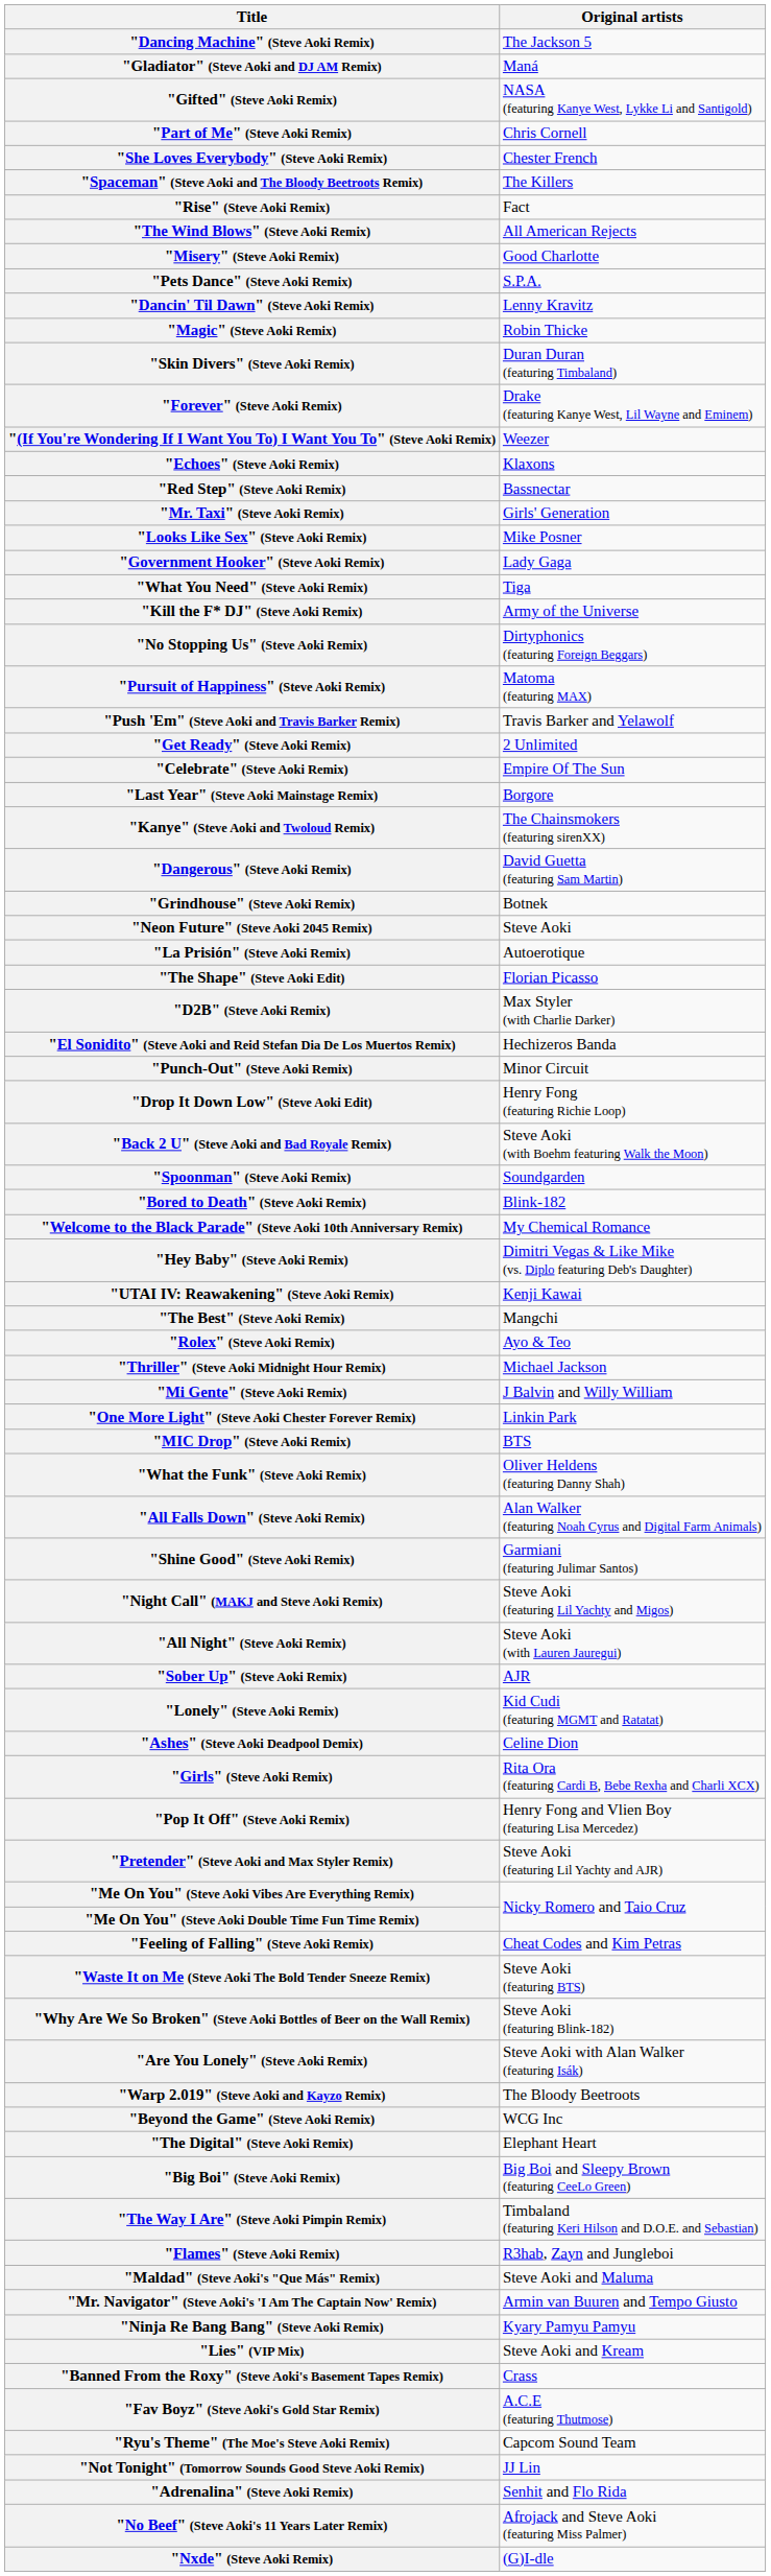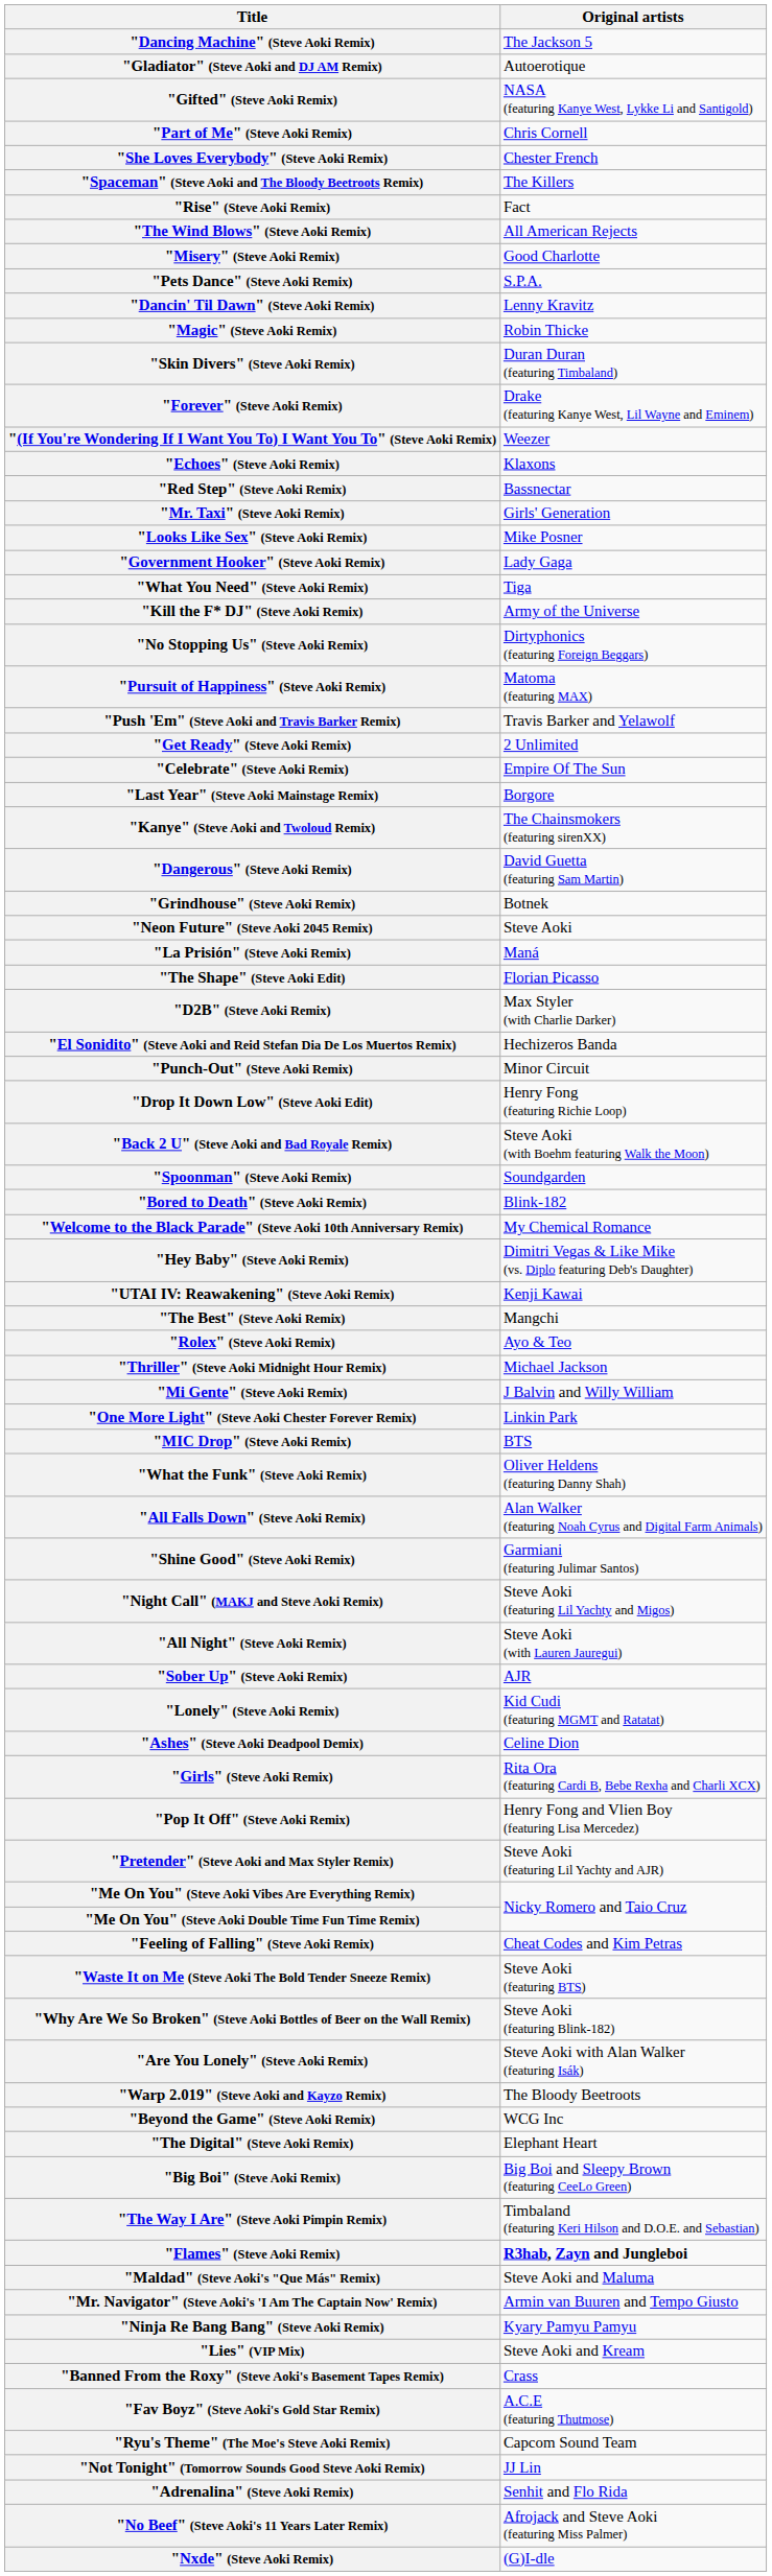 <table class="wikitable plainrowheaders">
 <tr>
 <th>Title</th>
 <th>Original artists</th>
 </tr>
 <tr>
 <th scope="row">"<a href='#'>Dancing Machine</a>" <small>(Steve Aoki Remix)</small></th>
 <td><a href='#'>The Jackson 5</a></td>
 </tr>
 <tr>
 <th scope="row">"Gladiator" <small>(Steve Aoki and <a href='#'>DJ AM</a> Remix)</small></th>
-<td><a href='#'>Maná</a></td>
+<td>Autoerotique</td>
 </tr>
 <tr>
 <th scope="row">"Gifted" <small>(Steve Aoki Remix)</small></th>
 <td><a href='#'>NASA</a><br><small>(featuring <a href='#'>Kanye West</a>, <a href='#'>Lykke Li</a> and <a href='#'>Santigold</a>)</small></td>
 </tr>
 <tr>
 <th scope="row">"<a href='#'>Part of Me</a>" <small>(Steve Aoki Remix)</small></th>
 <td><a href='#'>Chris Cornell</a></td>
 </tr>
 <tr>
 <th scope="row">"<a href='#'>She Loves Everybody</a>" <small>(Steve Aoki Remix)</small></th>
 <td><a href='#'>Chester French</a></td>
 </tr>
 <tr>
 <th scope="row">"<a href='#'>Spaceman</a>" <small>(Steve Aoki and <a href='#'>The Bloody Beetroots</a> Remix)</small></th>
 <td><a href='#'>The Killers</a></td>
 </tr>
 <tr>
 <th scope="row">"Rise" <small>(Steve Aoki Remix)</small></th>
 <td>Fact</td>
 </tr>
 <tr>
 <th scope="row">"<a href='#'>The Wind Blows</a>" <small>(Steve Aoki Remix)</small></th>
 <td><a href='#'>All American Rejects</a></td>
 </tr>
 <tr>
 <th scope="row">"<a href='#'>Misery</a>" <small>(Steve Aoki Remix)</small></th>
 <td><a href='#'>Good Charlotte</a></td>
 </tr>
 <tr>
 <th scope="row">"Pets Dance" <small>(Steve Aoki Remix)</small></th>
 <td><a href='#'>S.P.A.</a></td>
 </tr>
 <tr>
 <th scope="row">"<a href='#'>Dancin' Til Dawn</a>" <small>(Steve Aoki Remix)</small></th>
 <td><a href='#'>Lenny Kravitz</a></td>
 </tr>
 <tr>
 <th scope="row">"<a href='#'>Magic</a>" <small>(Steve Aoki Remix)</small></th>
 <td><a href='#'>Robin Thicke</a></td>
 </tr>
 <tr>
 <th scope="row">"Skin Divers" <small>(Steve Aoki Remix)</small></th>
 <td><a href='#'>Duran Duran</a><br><small>(featuring <a href='#'>Timbaland</a>)</small></td>
 </tr>
 <tr>
 <th scope="row">"<a href='#'>Forever</a>" <small>(Steve Aoki Remix)</small></th>
 <td><a href='#'>Drake</a><br><small>(featuring Kanye West, <a href='#'>Lil Wayne</a> and <a href='#'>Eminem</a>)</small></td>
 </tr>
 <tr>
 <th scope="row">"<a href='#'>(If You're Wondering If I Want You To) I Want You To</a>" <small>(Steve Aoki Remix)</small></th>
 <td><a href='#'>Weezer</a></td>
 </tr>
 <tr>
 <th scope="row">"<a href='#'>Echoes</a>" <small>(Steve Aoki Remix)</small></th>
 <td><a href='#'>Klaxons</a></td>
 </tr>
 <tr>
 <th scope="row">"Red Step" <small>(Steve Aoki Remix)</small></th>
 <td><a href='#'>Bassnectar</a></td>
 </tr>
 <tr>
 <th scope="row">"<a href='#'>Mr. Taxi</a>" <small>(Steve Aoki Remix)</small></th>
 <td><a href='#'>Girls' Generation</a></td>
 </tr>
 <tr>
 <th scope="row">"<a href='#'>Looks Like Sex</a>" <small>(Steve Aoki Remix)</small></th>
 <td><a href='#'>Mike Posner</a></td>
 </tr>
 <tr>
 <th scope="row">"<a href='#'>Government Hooker</a>" <small>(Steve Aoki Remix)</small></th>
 <td><a href='#'>Lady Gaga</a></td>
 </tr>
 <tr>
 <th scope="row">"What You Need" <small>(Steve Aoki Remix)</small></th>
 <td><a href='#'>Tiga</a></td>
 </tr>
 <tr>
 <th scope="row">"Kill the F* DJ" <small>(Steve Aoki Remix)</small></th>
 <td><a href='#'>Army of the Universe</a></td>
 </tr>
 <tr>
 <th scope="row">"No Stopping Us" <small>(Steve Aoki Remix)</small></th>
 <td><a href='#'>Dirtyphonics</a><br><small>(featuring <a href='#'>Foreign Beggars</a>)</small></td>
 </tr>
 <tr>
 <th scope="row">"<a href='#'>Pursuit of Happiness</a>" <small>(Steve Aoki Remix)</small></th>
 <td><a href='#'>Matoma</a> <br><small>(featuring <a href='#'>MAX</a>)</small></td>
 </tr>
 <tr>
 <th scope="row">"Push 'Em" <small>(Steve Aoki and <a href='#'>Travis Barker</a> Remix)</small></th>
 <td>Travis Barker and <a href='#'>Yelawolf</a></td>
 </tr>
 <tr>
 <th scope="row">"<a href='#'>Get Ready</a>" <small>(Steve Aoki Remix)</small></th>
 <td><a href='#'>2 Unlimited</a></td>
 </tr>
 <tr>
 <th scope="row">"Celebrate" <small>(Steve Aoki Remix)</small></th>
 <td><a href='#'>Empire Of The Sun</a></td>
 </tr>
 <tr>
 <th scope="row">"Last Year" <small>(Steve Aoki Mainstage Remix)</small></th>
 <td><a href='#'>Borgore</a></td>
 </tr>
 <tr>
 <th scope="row">"Kanye" <small>(Steve Aoki and <a href='#'>Twoloud</a> Remix)</small></th>
 <td><a href='#'>The Chainsmokers</a><br><small>(featuring sirenXX)</small></td>
 </tr>
 <tr>
 <th scope="row">"<a href='#'>Dangerous</a>" <small>(Steve Aoki Remix)</small></th>
 <td><a href='#'>David Guetta</a><br><small>(featuring <a href='#'>Sam Martin</a>)</small></td>
 </tr>
 <tr>
 <th scope="row">"Grindhouse" <small>(Steve Aoki Remix)</small></th>
 <td>Botnek</td>
 </tr>
 <tr>
 <th scope="row">"Neon Future" <small>(Steve Aoki 2045 Remix)</small></th>
 <td>Steve Aoki</td>
 </tr>
 <tr>
 <th scope="row">"La Prisión" <small>(Steve Aoki Remix)</small></th>
-<td>Autoerotique</td>
+<td><a href='#'>Maná</a></td>
 </tr>
 <tr>
 <th scope="row">"The Shape" <small>(Steve Aoki Edit)</small></th>
 <td><a href='#'>Florian Picasso</a></td>
 </tr>
 <tr>
 <th scope="row">"D2B" <small>(Steve Aoki Remix)</small></th>
 <td>Max Styler<br><small>(with Charlie Darker)</small></td>
 </tr>
 <tr>
 <th scope="row">"<a href='#'>El Sonidito</a>" <small>(Steve Aoki and Reid Stefan Dia De Los Muertos Remix)</small></th>
 <td>Hechizeros Banda</td>
 </tr>
 <tr>
 <th scope="row">"Punch-Out" <small>(Steve Aoki Remix)</small></th>
 <td>Minor Circuit</td>
 </tr>
 <tr>
 <th scope="row">"Drop It Down Low" <small>(Steve Aoki Edit)</small></th>
 <td>Henry Fong<br><small>(featuring Richie Loop)</small></td>
 </tr>
 <tr>
 <th scope="row">"<a href='#'>Back 2 U</a>" <small>(Steve Aoki and <a href='#'>Bad Royale</a> Remix)</small></th>
 <td>Steve Aoki<br><small>(with Boehm featuring <a href='#'>Walk the Moon</a>)</small></td>
 </tr>
 <tr>
 <th scope="row">"<a href='#'>Spoonman</a>" <small>(Steve Aoki Remix)</small></th>
 <td><a href='#'>Soundgarden</a></td>
 </tr>
 <tr>
 <th scope="row">"<a href='#'>Bored to Death</a>" <small>(Steve Aoki Remix)</small></th>
 <td><a href='#'>Blink-182</a></td>
 </tr>
 <tr>
 <th scope="row">"<a href='#'>Welcome to the Black Parade</a>" <small>(Steve Aoki 10th Anniversary Remix)</small></th>
 <td><a href='#'>My Chemical Romance</a></td>
 </tr>
 <tr>
 <th scope="row">"Hey Baby" <small>(Steve Aoki Remix)</small></th>
 <td><a href='#'>Dimitri Vegas & Like Mike</a><br><small>(vs. <a href='#'>Diplo</a> featuring Deb's Daughter)</small></td>
 </tr>
 <tr>
 <th scope="row">"UTAI IV: Reawakening" <small>(Steve Aoki Remix)</small></th>
 <td><a href='#'>Kenji Kawai</a></td>
 </tr>
 <tr>
 <th scope="row">"The Best" <small>(Steve Aoki Remix)</small></th>
 <td>Mangchi</td>
 </tr>
 <tr>
 <th scope="row">"<a href='#'>Rolex</a>" <small>(Steve Aoki Remix)</small></th>
 <td><a href='#'>Ayo & Teo</a></td>
 </tr>
 <tr>
 <th scope="row">"<a href='#'>Thriller</a>" <small>(Steve Aoki Midnight Hour Remix)</small></th>
 <td><a href='#'>Michael Jackson</a></td>
 </tr>
 <tr>
 <th scope="row">"<a href='#'>Mi Gente</a>" <small>(Steve Aoki Remix)</small></th>
 <td><a href='#'>J Balvin</a> and <a href='#'>Willy William</a></td>
 </tr>
 <tr>
 <th scope="row">"<a href='#'>One More Light</a>" <small>(Steve Aoki Chester Forever Remix)</small></th>
 <td><a href='#'>Linkin Park</a></td>
 </tr>
 <tr>
 <th scope="row">"<a href='#'>MIC Drop</a>" <small>(Steve Aoki Remix)</small></th>
 <td><a href='#'>BTS</a></td>
 </tr>
 <tr>
 <th scope="row">"What the Funk" <small>(Steve Aoki Remix)</small></th>
 <td><a href='#'>Oliver Heldens</a><br><small>(featuring Danny Shah)</small></td>
 </tr>
 <tr>
 <th scope="row">"<a href='#'>All Falls Down</a>" <small>(Steve Aoki Remix)</small></th>
 <td><a href='#'>Alan Walker</a><br><small>(featuring <a href='#'>Noah Cyrus</a> and <a href='#'>Digital Farm Animals</a>)</small></td>
 </tr>
 <tr>
 <th scope="row">"Shine Good" <small>(Steve Aoki Remix)</small></th>
 <td><a href='#'>Garmiani</a><br><small>(featuring Julimar Santos)</small></td>
 </tr>
 <tr>
 <th scope="row">"Night Call" <small>(<a href='#'>MAKJ</a> and Steve Aoki Remix)</small></th>
 <td>Steve Aoki<br><small>(featuring <a href='#'>Lil Yachty</a> and <a href='#'>Migos</a>)</small></td>
 </tr>
 <tr>
 <th scope="row">"All Night" <small>(Steve Aoki Remix)</small></th>
 <td>Steve Aoki<br><small>(with <a href='#'>Lauren Jauregui</a>)</small></td>
 </tr>
 <tr>
 <th scope="row">"<a href='#'>Sober Up</a>" <small>(Steve Aoki Remix)</small></th>
 <td><a href='#'>AJR</a></td>
 </tr>
 <tr>
 <th scope="row">"Lonely" <small>(Steve Aoki Remix)</small></th>
 <td><a href='#'>Kid Cudi</a><br><small>(featuring <a href='#'>MGMT</a> and <a href='#'>Ratatat</a>)</small></td>
 </tr>
 <tr>
 <th scope="row">"<a href='#'>Ashes</a>" <small>(Steve Aoki Deadpool Demix)</small></th>
 <td><a href='#'>Celine Dion</a></td>
 </tr>
 <tr>
 <th scope="row">"<a href='#'>Girls</a>" <small>(Steve Aoki Remix)</small></th>
 <td><a href='#'>Rita Ora</a><br><small>(featuring <a href='#'>Cardi B</a>, <a href='#'>Bebe Rexha</a> and <a href='#'>Charli XCX</a>)</small></td>
 </tr>
 <tr>
 <th scope="row">"Pop It Off" <small>(Steve Aoki Remix)</small></th>
 <td>Henry Fong and Vlien Boy<br><small>(featuring Lisa Mercedez)</small></td>
 </tr>
 <tr>
 <th scope="row">"<a href='#'>Pretender</a>" <small>(Steve Aoki and Max Styler Remix)</small></th>
 <td>Steve Aoki<br><small>(featuring Lil Yachty and AJR)</small></td>
 </tr>
 <tr>
 <th scope="row">"Me On You" <small>(Steve Aoki Vibes Are Everything Remix)</small></th>
 <td rowspan="2"><a href='#'>Nicky Romero</a> and <a href='#'>Taio Cruz</a></td>
 </tr>
 <tr>
 <th scope="row">"Me On You" <small>(Steve Aoki Double Time Fun Time Remix)</small></th>
 </tr>
 <tr>
 <th scope="row">"Feeling of Falling" <small>(Steve Aoki Remix)</small></th>
 <td><a href='#'>Cheat Codes</a> and <a href='#'>Kim Petras</a></td>
 </tr>
 <tr>
 <th scope="row">"<a href='#'>Waste It on Me</a> <small>(Steve Aoki The Bold Tender Sneeze Remix)</small></th>
 <td>Steve Aoki <br><small>(featuring <a href='#'>BTS</a>)</small></td>
 </tr>
 <tr>
 <th scope="row">"Why Are We So Broken" <small>(Steve Aoki Bottles of Beer on the Wall Remix)</small></th>
 <td>Steve Aoki <br><small>(featuring Blink-182)</small></td>
 </tr>
 <tr>
 <th scope="row">"Are You Lonely" <small>(Steve Aoki Remix)</small></th>
 <td>Steve Aoki with Alan Walker <br><small>(featuring <a href='#'>Isák</a>)</small></td>
 </tr>
 <tr>
 <th scope="row">"Warp 2.019" <small>(Steve Aoki and <a href='#'>Kayzo</a> Remix)</small></th>
 <td>The Bloody Beetroots</td>
 </tr>
 <tr>
 <th scope="row">"Beyond the Game" <small>(Steve Aoki Remix)</small></th>
 <td>WCG Inc</td>
 </tr>
 <tr>
 <th scope="row">"The Digital" <small>(Steve Aoki Remix)</small></th>
 <td>Elephant Heart</td>
 </tr>
 <tr>
 <th scope="row">"Big Boi" <small>(Steve Aoki Remix)</small></th>
 <td><a href='#'>Big Boi</a> and <a href='#'>Sleepy Brown</a> <br><small>(featuring <a href='#'>CeeLo Green</a>)</small></td>
 </tr>
 <tr>
 <th scope="row">"<a href='#'>The Way I Are</a>" <small>(Steve Aoki Pimpin Remix)</small></th>
 <td>Timbaland <br><small>(featuring <a href='#'>Keri Hilson</a> and D.O.E. and <a href='#'>Sebastian</a>)</small></td>
 </tr>
 <tr>
 <th scope="row">"<a href='#'>Flames</a>" <small>(Steve Aoki Remix)</small></th>
-<td><a href='#'>R3hab</a>, <a href='#'>Zayn</a> and Jungleboi</td>
+<td><strong><a href='#'>R3hab</a>, <a href='#'>Zayn</a> and Jungleboi</strong></td>
 </tr>
 <tr>
 <th scope="row">"Maldad" <small>(Steve Aoki's "Que Más" Remix)</small></th>
 <td>Steve Aoki and <a href='#'>Maluma</a></td>
 </tr>
 <tr>
 <th scope="row">"Mr. Navigator" <small>(Steve Aoki's 'I Am The Captain Now' Remix)</small></th>
 <td><a href='#'>Armin van Buuren</a> and <a href='#'>Tempo Giusto</a></td>
 </tr>
 <tr>
 <th scope="row">"Ninja Re Bang Bang" <small>(Steve Aoki Remix)</small></th>
 <td><a href='#'>Kyary Pamyu Pamyu</a></td>
 </tr>
 <tr>
 <th scope="row">"Lies" <small>(VIP Mix)</small></th>
 <td>Steve Aoki and <a href='#'>Kream</a></td>
 </tr>
 <tr>
 <th scope="row">"Banned From the Roxy" <small>(Steve Aoki's Basement Tapes Remix)</small></th>
 <td><a href='#'>Crass</a></td>
 </tr>
 <tr>
 <th scope="row">"Fav Boyz" <small>(Steve Aoki's Gold Star Remix)</small></th>
 <td><a href='#'>A.C.E</a> <br><small>(featuring <a href='#'>Thutmose</a>)</small></td>
 </tr>
 <tr>
 <th scope="row">"Ryu's Theme" <small>(The Moe's Steve Aoki Remix)</small></th>
 <td>Capcom Sound Team</td>
 </tr>
 <tr>
 <th scope="row">"Not Tonight" <small>(Tomorrow Sounds Good Steve Aoki Remix)</small></th>
 <td><a href='#'>JJ Lin</a></td>
 </tr>
 <tr>
 <th scope="row">"Adrenalina" <small>(Steve Aoki Remix)</small></th>
 <td><a href='#'>Senhit</a> and <a href='#'>Flo Rida</a></td>
 </tr>
 <tr>
 <th scope="row">"<a href='#'>No Beef</a>" <small>(Steve Aoki's 11 Years Later Remix)</small></th>
 <td><a href='#'>Afrojack</a> and Steve Aoki <br><small>(featuring Miss Palmer)</small></td>
 </tr>
 <tr>
 <th scope="row">"<a href='#'>Nxde</a>" <small> (Steve Aoki Remix)</small></th>
 <td><a href='#'>(G)I-dle</a></td>
 </tr>
 </table>
